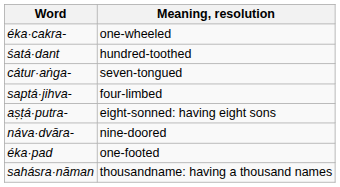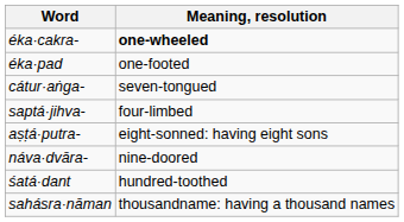 <table class="wikitable">
 <tr>
 <th>Word</th>
 <th>Meaning, resolution</th>
 </tr>
 <tr>
 <td><em>éka·cakra-</em></td>
-<td>one-wheeled</td>
+<td><strong>one-wheeled</strong></td>
 </tr>
 <tr>
-<td><em>śatá·dant</em></td>
-<td>hundred-toothed</td>
+<td><em>éka·pad</em></td>
+<td>one-footed</td>
 </tr>
 <tr>
 <td><em>cátur·aṅga-</em></td>
 <td>seven-tongued</td>
 </tr>
 <tr>
 <td><em>saptá·jihva-</em></td>
 <td>four-limbed</td>
 </tr>
 <tr>
 <td><em>aṣṭá·putra-</em></td>
 <td>eight-sonned: having eight sons</td>
 </tr>
 <tr>
 <td><em>náva·dvāra-</em></td>
 <td>nine-doored</td>
 </tr>
 <tr>
-<td><em>éka·pad</em></td>
-<td>one-footed</td>
+<td><em>śatá·dant</em></td>
+<td>hundred-toothed</td>
 </tr>
 <tr>
 <td><em>sahásra·nāman</em></td>
 <td>thousandname: having a thousand names</td>
 </tr>
 </table>
